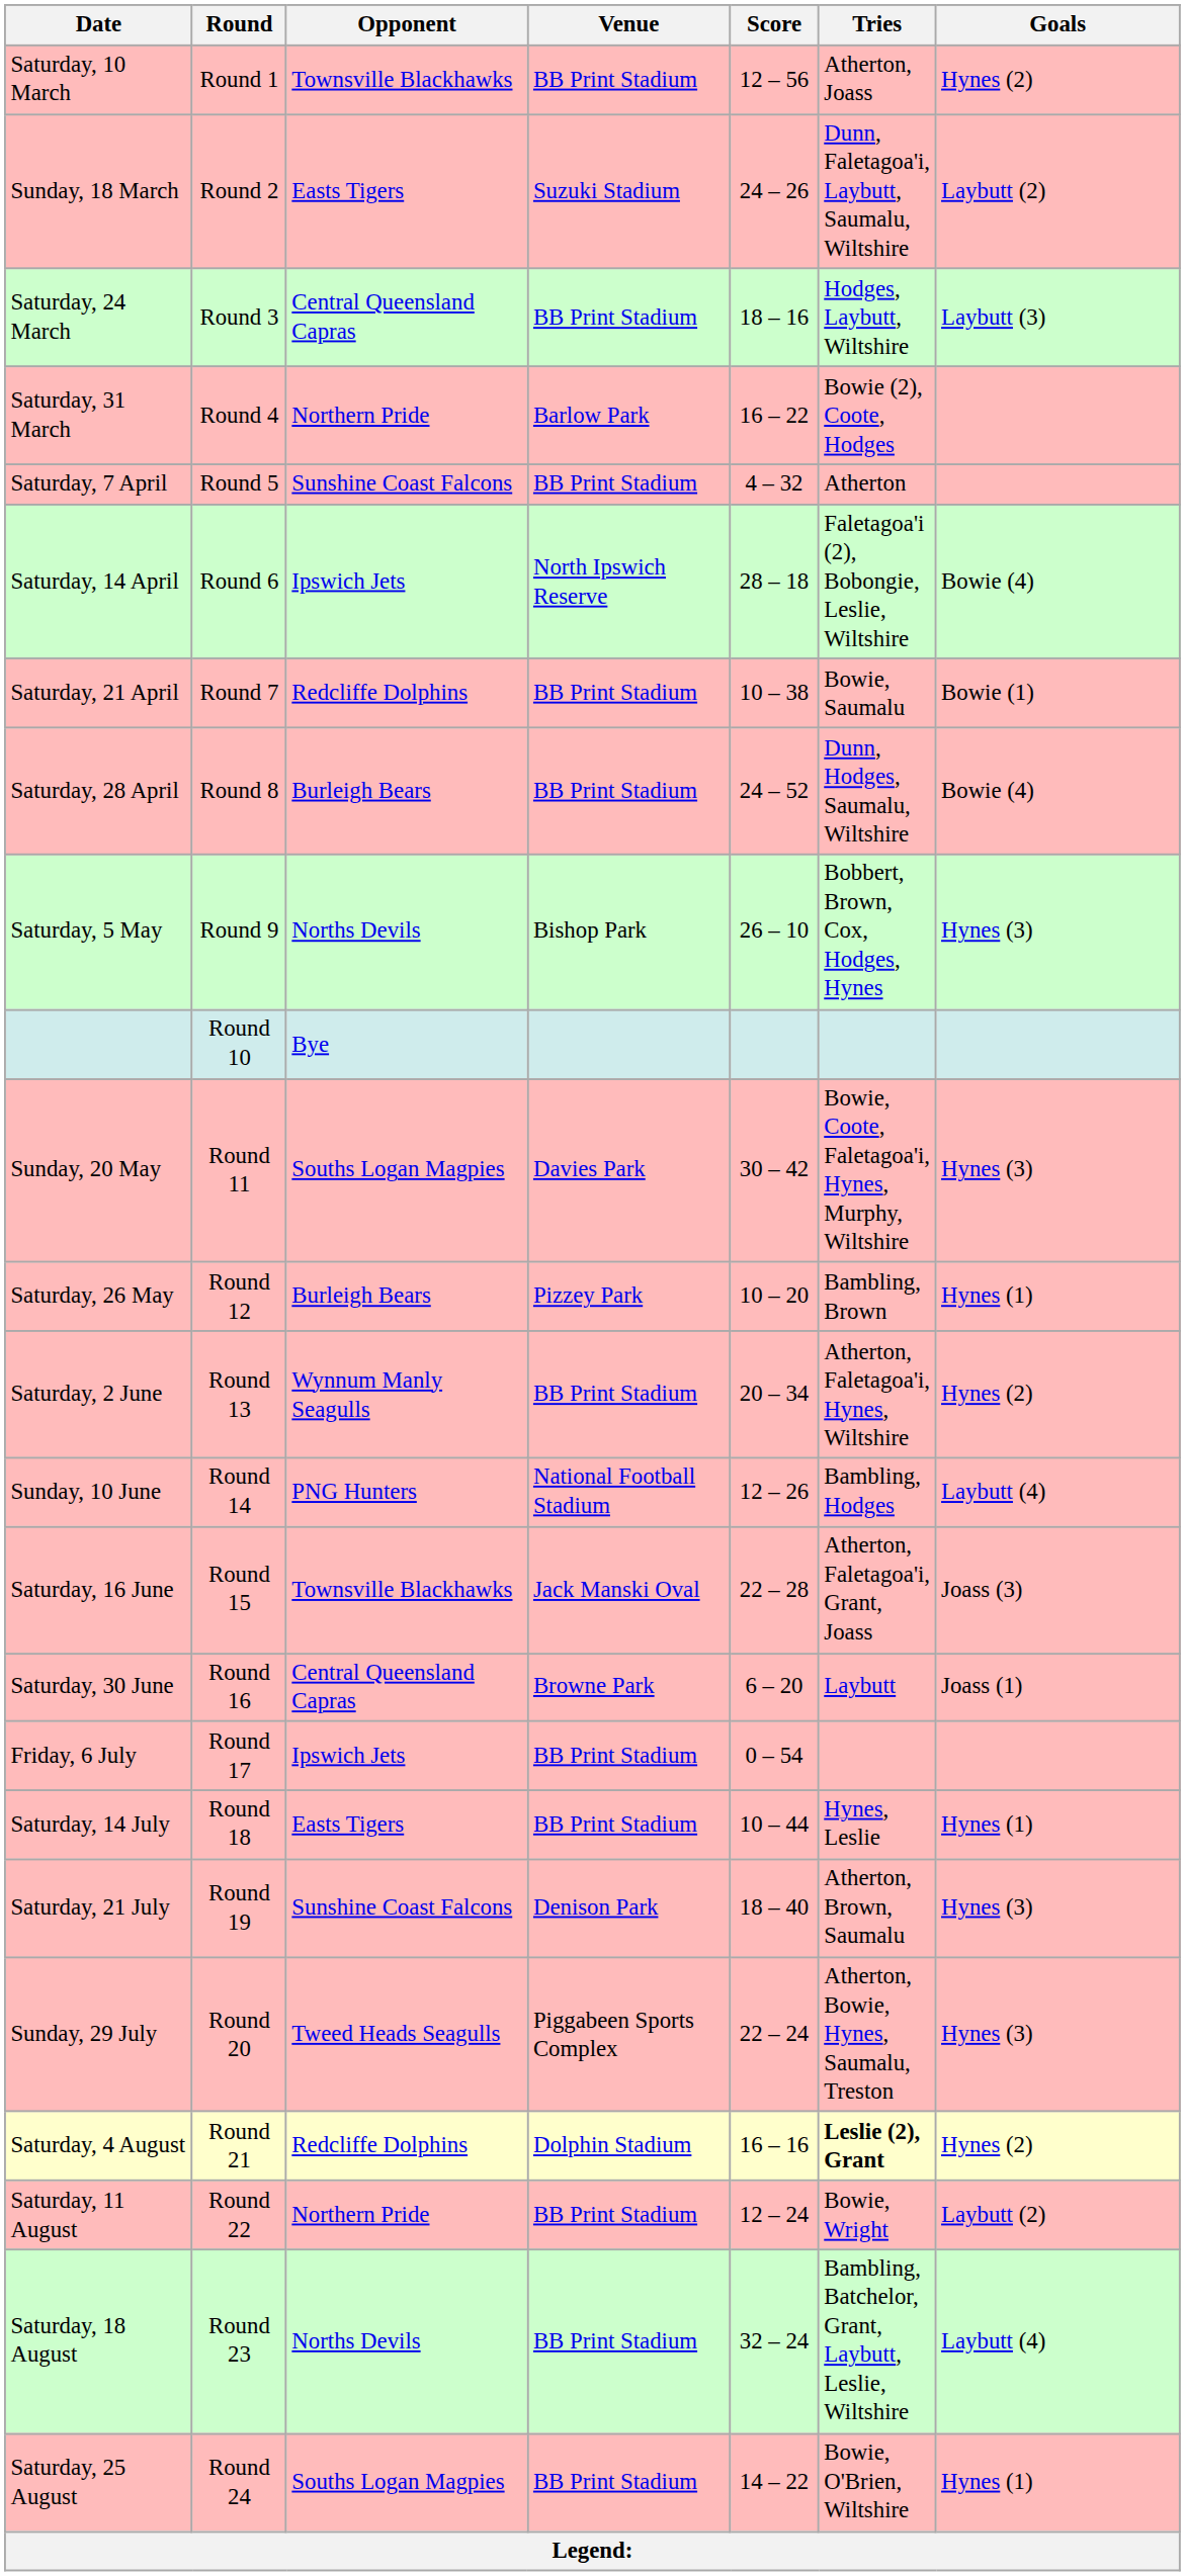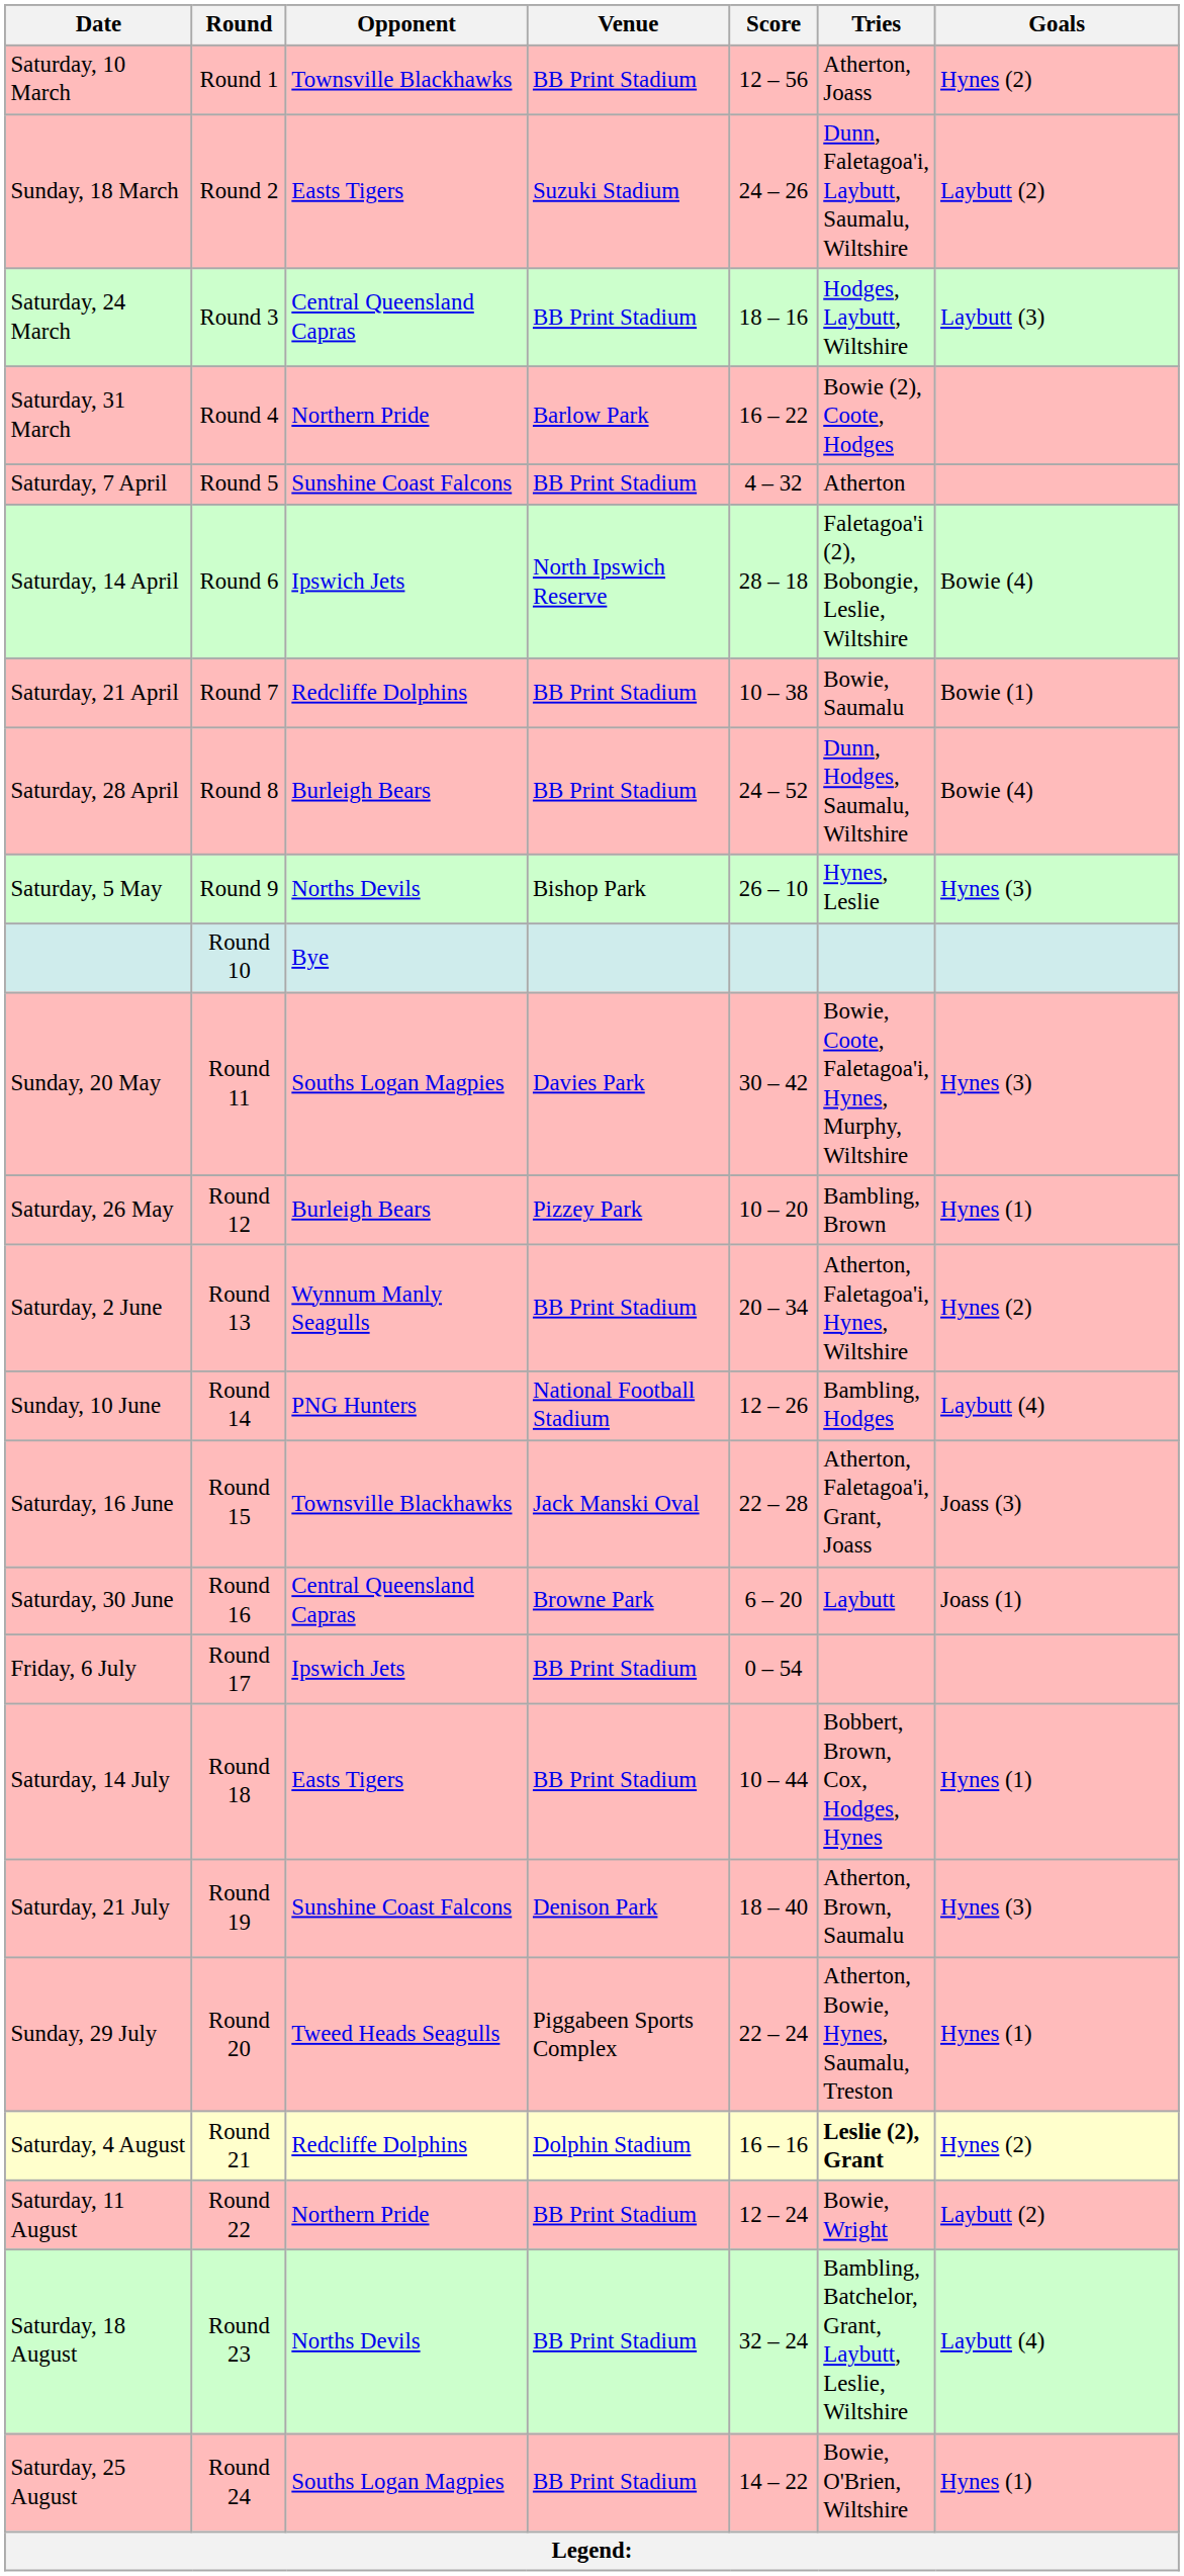 <table class="wikitable" style="font-size:75%;">
 <tr>
 <th style="width:130px;">Date</th>
 <th style="width:50px;">Round</th>
 <th style="width:170px;">Opponent</th>
 <th style="width:140px;">Venue</th>
 <th style="width:50px;">Score</th>
 <th style="width:300x;">Tries</th>
 <th style="width:190px;">Goals</th>
 </tr>
 <tr style="background:#fbb;">
 <td>Saturday, 10 March</td>
 <td style="text-align:center;">Round 1</td>
 <td> <a href='#'>Townsville Blackhawks</a></td>
 <td><a href='#'>BB Print Stadium</a></td>
 <td style="text-align:center;">12 – 56</td>
 <td>Atherton, Joass</td>
 <td><a href='#'>Hynes</a> (2)</td>
 </tr>
 <tr style="background:#fbb;">
 <td>Sunday, 18 March</td>
 <td style="text-align:center;">Round 2</td>
 <td> <a href='#'>Easts Tigers</a></td>
 <td><a href='#'>Suzuki Stadium</a></td>
 <td style="text-align:center;">24 – 26</td>
 <td><a href='#'>Dunn</a>, Faletagoa'i, <a href='#'>Laybutt</a>, Saumalu, Wiltshire</td>
 <td><a href='#'>Laybutt</a> (2)</td>
 </tr>
 <tr style="background:#cfc;">
 <td>Saturday, 24 March</td>
 <td style="text-align:center;">Round 3</td>
 <td> <a href='#'>Central Queensland Capras</a></td>
 <td><a href='#'>BB Print Stadium</a></td>
 <td style="text-align:center;">18 – 16</td>
 <td><a href='#'>Hodges</a>, <a href='#'>Laybutt</a>, Wiltshire</td>
 <td><a href='#'>Laybutt</a> (3)</td>
 </tr>
 <tr style="background:#fbb;">
 <td>Saturday, 31 March</td>
 <td style="text-align:center;">Round 4</td>
 <td> <a href='#'>Northern Pride</a></td>
 <td><a href='#'>Barlow Park</a></td>
 <td style="text-align:center;">16 – 22</td>
 <td>Bowie (2), <a href='#'>Coote</a>, <a href='#'>Hodges</a></td>
 <td></td>
 </tr>
 <tr style="background:#fbb;">
 <td>Saturday, 7 April</td>
 <td style="text-align:center;">Round 5</td>
 <td> <a href='#'>Sunshine Coast Falcons</a></td>
 <td><a href='#'>BB Print Stadium</a></td>
 <td style="text-align:center;">4 – 32</td>
 <td>Atherton</td>
 <td></td>
 </tr>
 <tr style="background:#cfc;">
 <td>Saturday, 14 April</td>
 <td style="text-align:center;">Round 6</td>
 <td> <a href='#'>Ipswich Jets</a></td>
 <td><a href='#'>North Ipswich Reserve</a></td>
 <td style="text-align:center;">28 – 18</td>
 <td>Faletagoa'i (2), Bobongie, Leslie, Wiltshire</td>
 <td>Bowie (4)</td>
 </tr>
 <tr style="background:#fbb;">
 <td>Saturday, 21 April</td>
 <td style="text-align:center;">Round 7</td>
 <td> <a href='#'>Redcliffe Dolphins</a></td>
 <td><a href='#'>BB Print Stadium</a></td>
 <td style="text-align:center;">10 – 38</td>
 <td>Bowie, Saumalu</td>
 <td>Bowie (1)</td>
 </tr>
 <tr style="background:#fbb;">
 <td>Saturday, 28 April</td>
 <td style="text-align:center;">Round 8</td>
 <td> <a href='#'>Burleigh Bears</a></td>
 <td><a href='#'>BB Print Stadium</a></td>
 <td style="text-align:center;">24 – 52</td>
 <td><a href='#'>Dunn</a>, <a href='#'>Hodges</a>, Saumalu, Wiltshire</td>
 <td>Bowie (4)</td>
 </tr>
 <tr style="background:#cfc;">
 <td>Saturday, 5 May</td>
 <td style="text-align:center;">Round 9</td>
 <td> <a href='#'>Norths Devils</a></td>
 <td>Bishop Park</td>
 <td style="text-align:center;">26 – 10</td>
-<td>Bobbert, Brown, Cox, <a href='#'>Hodges</a>, <a href='#'>Hynes</a></td>
+<td><a href='#'>Hynes</a>, Leslie</td>
 <td><a href='#'>Hynes</a> (3)</td>
 </tr>
 <tr style="background:#cfecec;">
 <td></td>
 <td style="text-align:center;">Round 10</td>
 <td><a href='#'>Bye</a></td>
 <td></td>
 <td></td>
 <td></td>
 <td></td>
 </tr>
 <tr style="background:#fbb;">
 <td>Sunday, 20 May</td>
 <td style="text-align:center;">Round 11</td>
 <td> <a href='#'>Souths Logan Magpies</a></td>
 <td><a href='#'>Davies Park</a></td>
 <td style="text-align:center;">30 – 42</td>
 <td>Bowie, <a href='#'>Coote</a>, Faletagoa'i, <a href='#'>Hynes</a>, Murphy, Wiltshire</td>
 <td><a href='#'>Hynes</a> (3)</td>
 </tr>
 <tr style="background:#fbb;">
 <td>Saturday, 26 May</td>
 <td style="text-align:center;">Round 12</td>
 <td> <a href='#'>Burleigh Bears</a></td>
 <td><a href='#'>Pizzey Park</a></td>
 <td style="text-align:center;">10 – 20</td>
 <td>Bambling, Brown</td>
 <td><a href='#'>Hynes</a> (1)</td>
 </tr>
 <tr style="background:#fbb;">
 <td>Saturday, 2 June</td>
 <td style="text-align:center;">Round 13</td>
 <td> <a href='#'>Wynnum Manly Seagulls</a></td>
 <td><a href='#'>BB Print Stadium</a></td>
 <td style="text-align:center;">20 – 34</td>
 <td>Atherton, Faletagoa'i, <a href='#'>Hynes</a>, Wiltshire</td>
 <td><a href='#'>Hynes</a> (2)</td>
 </tr>
 <tr style="background:#fbb;">
 <td>Sunday, 10 June</td>
 <td style="text-align:center;">Round 14</td>
 <td> <a href='#'>PNG Hunters</a></td>
 <td><a href='#'>National Football Stadium</a></td>
 <td style="text-align:center;">12 – 26</td>
 <td>Bambling, <a href='#'>Hodges</a></td>
 <td><a href='#'>Laybutt</a> (4)</td>
 </tr>
 <tr style="background:#fbb;">
 <td>Saturday, 16 June</td>
 <td style="text-align:center;">Round 15</td>
 <td> <a href='#'>Townsville Blackhawks</a></td>
 <td><a href='#'>Jack Manski Oval</a></td>
 <td style="text-align:center;">22 – 28</td>
 <td>Atherton, Faletagoa'i, Grant, Joass</td>
 <td>Joass (3)</td>
 </tr>
 <tr style="background:#fbb;">
 <td>Saturday, 30 June</td>
 <td style="text-align:center;">Round 16</td>
 <td> <a href='#'>Central Queensland Capras</a></td>
 <td><a href='#'>Browne Park</a></td>
 <td style="text-align:center;">6 – 20</td>
 <td><a href='#'>Laybutt</a></td>
 <td>Joass (1)</td>
 </tr>
 <tr style="background:#fbb;">
 <td>Friday, 6 July</td>
 <td style="text-align:center;">Round 17</td>
 <td> <a href='#'>Ipswich Jets</a></td>
 <td><a href='#'>BB Print Stadium</a></td>
 <td style="text-align:center;">0 – 54</td>
 <td></td>
 <td></td>
 </tr>
 <tr style="background:#fbb;">
 <td>Saturday, 14 July</td>
 <td style="text-align:center;">Round 18</td>
 <td> <a href='#'>Easts Tigers</a></td>
 <td><a href='#'>BB Print Stadium</a></td>
 <td style="text-align:center;">10 – 44</td>
-<td><a href='#'>Hynes</a>, Leslie</td>
+<td>Bobbert, Brown, Cox, <a href='#'>Hodges</a>, <a href='#'>Hynes</a></td>
 <td><a href='#'>Hynes</a> (1)</td>
 </tr>
 <tr style="background:#fbb;">
 <td>Saturday, 21 July</td>
 <td style="text-align:center;">Round 19</td>
 <td> <a href='#'>Sunshine Coast Falcons</a></td>
 <td><a href='#'>Denison Park</a></td>
 <td style="text-align:center;">18 – 40</td>
 <td>Atherton, Brown, Saumalu</td>
 <td><a href='#'>Hynes</a> (3)</td>
 </tr>
 <tr style="background:#fbb;">
 <td>Sunday, 29 July</td>
 <td style="text-align:center;">Round 20</td>
 <td> <a href='#'>Tweed Heads Seagulls</a></td>
 <td>Piggabeen Sports Complex</td>
 <td style="text-align:center;">22 – 24</td>
 <td>Atherton, Bowie, <a href='#'>Hynes</a>, Saumalu, Treston</td>
-<td><a href='#'>Hynes</a> (3)</td>
+<td><a href='#'>Hynes</a> (1)</td>
 </tr>
 <tr style="background:#ffc;">
 <td>Saturday, 4 August</td>
 <td style="text-align:center;">Round 21</td>
 <td> <a href='#'>Redcliffe Dolphins</a></td>
 <td><a href='#'>Dolphin Stadium</a></td>
 <td style="text-align:center;">16 – 16</td>
 <td><strong>Leslie (2), Grant</strong></td>
 <td><a href='#'>Hynes</a> (2)</td>
 </tr>
 <tr style="background:#fbb;">
 <td>Saturday, 11 August</td>
 <td style="text-align:center;">Round 22</td>
 <td> <a href='#'>Northern Pride</a></td>
 <td><a href='#'>BB Print Stadium</a></td>
 <td style="text-align:center;">12 – 24</td>
 <td>Bowie, <a href='#'>Wright</a></td>
 <td><a href='#'>Laybutt</a> (2)</td>
 </tr>
 <tr style="background:#cfc;">
 <td>Saturday, 18 August</td>
 <td style="text-align:center;">Round 23</td>
 <td> <a href='#'>Norths Devils</a></td>
 <td><a href='#'>BB Print Stadium</a></td>
 <td style="text-align:center;">32 – 24</td>
 <td>Bambling, Batchelor, Grant, <a href='#'>Laybutt</a>, Leslie, Wiltshire</td>
 <td><a href='#'>Laybutt</a> (4)</td>
 </tr>
 <tr style="background:#fbb;">
 <td>Saturday, 25 August</td>
 <td style="text-align:center;">Round 24</td>
 <td> <a href='#'>Souths Logan Magpies</a></td>
 <td><a href='#'>BB Print Stadium</a></td>
 <td style="text-align:center;">14 – 22</td>
 <td>Bowie, O'Brien, Wiltshire</td>
 <td><a href='#'>Hynes</a> (1)</td>
 </tr>
 <tr>
 <th colspan="11"><strong>Legend</strong>:    </th>
 </tr>
 </table>
